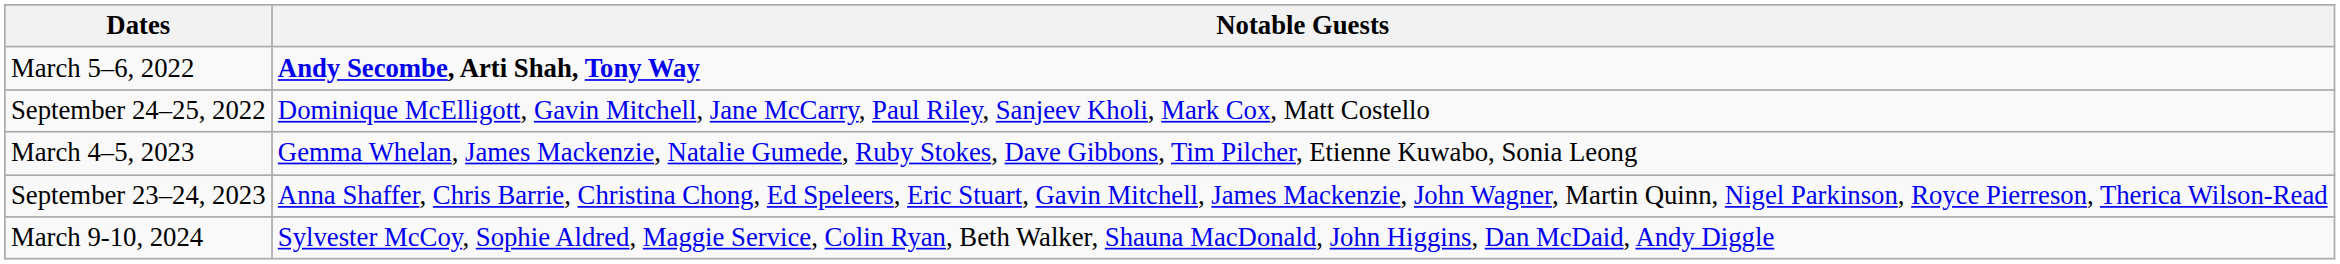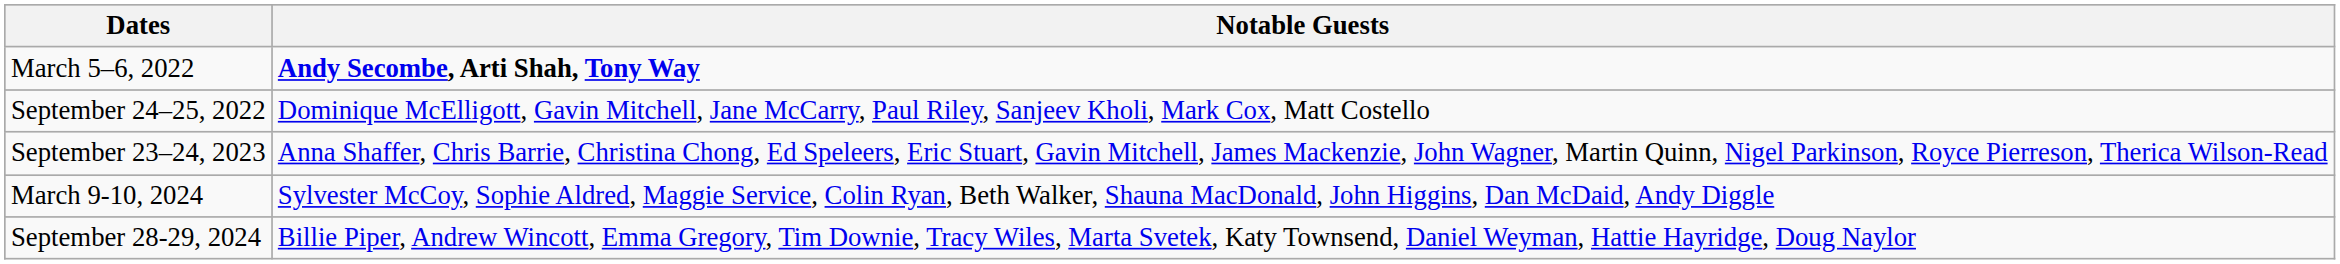 <table class="wikitable">
 <tr>
 <th>Dates</th>
 <th>Notable Guests</th>
 </tr>
 <tr>
 <td>March 5–6, 2022</td>
 <td><strong><a href='#'>Andy Secombe</a>, Arti Shah, <a href='#'>Tony Way</a></strong></td>
 </tr>
 <tr>
 <td>September 24–25, 2022</td>
 <td><a href='#'>Dominique McElligott</a>, <a href='#'>Gavin Mitchell</a>, <a href='#'>Jane McCarry</a>, <a href='#'>Paul Riley</a>, <a href='#'>Sanjeev Kholi</a>, <a href='#'>Mark Cox</a>, Matt Costello</td>
 </tr>
 <tr>
-<td>March 4–5, 2023</td>
-<td><a href='#'>Gemma Whelan</a>, <a href='#'>James Mackenzie</a>, <a href='#'>Natalie Gumede</a>, <a href='#'>Ruby Stokes</a>, <a href='#'>Dave Gibbons</a>, <a href='#'>Tim Pilcher</a>, Etienne Kuwabo, Sonia Leong</td>
-</tr>
-<tr>
 <td>September 23–24, 2023</td>
 <td><a href='#'>Anna Shaffer</a>, <a href='#'>Chris Barrie</a>, <a href='#'>Christina Chong</a>, <a href='#'>Ed Speleers</a>, <a href='#'>Eric Stuart</a>, <a href='#'>Gavin Mitchell</a>, <a href='#'>James Mackenzie</a>, <a href='#'>John Wagner</a>, Martin Quinn, <a href='#'>Nigel Parkinson</a>, <a href='#'>Royce Pierreson</a>, <a href='#'>Therica Wilson-Read</a></td>
 </tr>
 <tr>
 <td>March 9-10, 2024</td>
 <td><a href='#'>Sylvester McCoy</a>, <a href='#'>Sophie Aldred</a>, <a href='#'>Maggie Service</a>, <a href='#'>Colin Ryan</a>, Beth Walker, <a href='#'>Shauna MacDonald</a>, <a href='#'>John Higgins</a>, <a href='#'>Dan McDaid</a>, <a href='#'>Andy Diggle</a></td>
 </tr>
+<tr>
+<td>September 28-29, 2024</td>
+<td><a href='#'>Billie Piper</a>, <a href='#'>Andrew Wincott</a>, <a href='#'>Emma Gregory</a>, <a href='#'>Tim Downie</a>, <a href='#'>Tracy Wiles</a>, <a href='#'>Marta Svetek</a>, Katy Townsend, <a href='#'>Daniel Weyman</a>, <a href='#'>Hattie Hayridge</a>, <a href='#'>Doug Naylor</a></td>
+</tr>
 </table>
